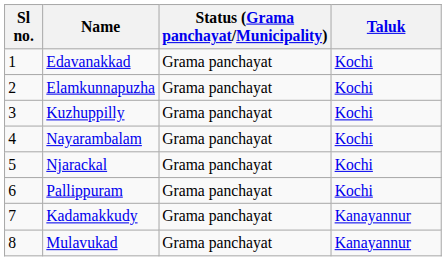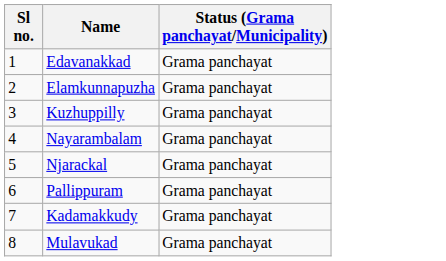 <table class="wikitable sortable" style="font-size: 95%;">
 <tr>
 <th width="30px">Sl no.</th>
 <th width="100px">Name</th>
 <th width="130px">Status (<a href='#'>Grama panchayat</a>/<a href='#'>Municipality</a>)</th>
-<th width="100px"><a href='#'>Taluk</a></th>
 </tr>
 <tr>
 <td>1</td>
 <td><a href='#'>Edavanakkad</a></td>
 <td>Grama panchayat</td>
-<td><a href='#'>Kochi</a></td>
 </tr>
 <tr>
 <td>2</td>
 <td><a href='#'>Elamkunnapuzha</a></td>
 <td>Grama panchayat</td>
-<td><a href='#'>Kochi</a></td>
 </tr>
 <tr>
 <td>3</td>
 <td><a href='#'>Kuzhuppilly</a></td>
 <td>Grama panchayat</td>
-<td><a href='#'>Kochi</a></td>
 </tr>
 <tr>
 <td>4</td>
 <td><a href='#'>Nayarambalam</a></td>
 <td>Grama panchayat</td>
-<td><a href='#'>Kochi</a></td>
 </tr>
 <tr>
 <td>5</td>
 <td><a href='#'>Njarackal</a></td>
 <td>Grama panchayat</td>
-<td><a href='#'>Kochi</a></td>
 </tr>
 <tr>
 <td>6</td>
 <td><a href='#'>Pallippuram</a></td>
 <td>Grama panchayat</td>
-<td><a href='#'>Kochi</a></td>
 </tr>
 <tr>
 <td>7</td>
 <td><a href='#'>Kadamakkudy</a></td>
 <td>Grama panchayat</td>
-<td><a href='#'>Kanayannur</a></td>
 </tr>
 <tr>
 <td>8</td>
 <td><a href='#'>Mulavukad</a></td>
 <td>Grama panchayat</td>
-<td><a href='#'>Kanayannur</a></td>
 </tr>
 </table>
